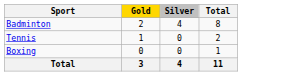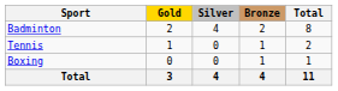 <table class="wikitable sortable" style="text-align:center;">
 <tr>
 <th width=180>Sport</th>
 <th scope="col" style="background:gold; width:55px;">Gold</th>
 <th scope="col" style="background:silver; width:55px;">Silver</th>
+<th scope="col" style="background:#cc9966; width:55px;">Bronze</th>
 <th width=55>Total</th>
 </tr>
 <tr>
 <td align=left><a href='#'>Badminton</a></td>
 <td>2</td>
 <td>4</td>
+<td>2</td>
 <td>8</td>
 </tr>
 <tr>
 <td align=left><a href='#'>Tennis</a></td>
 <td>1</td>
 <td>0</td>
+<td>1</td>
 <td>2</td>
 </tr>
 <tr>
 <td align=left><a href='#'>Boxing</a></td>
 <td>0</td>
 <td>0</td>
 <td>1</td>
+<td>1</td>
 </tr>
 <tr class="sortbottom">
 <th>Total</th>
 <th>3</th>
 <th>4</th>
+<th>4</th>
 <th>11</th>
 </tr>
 </table>
